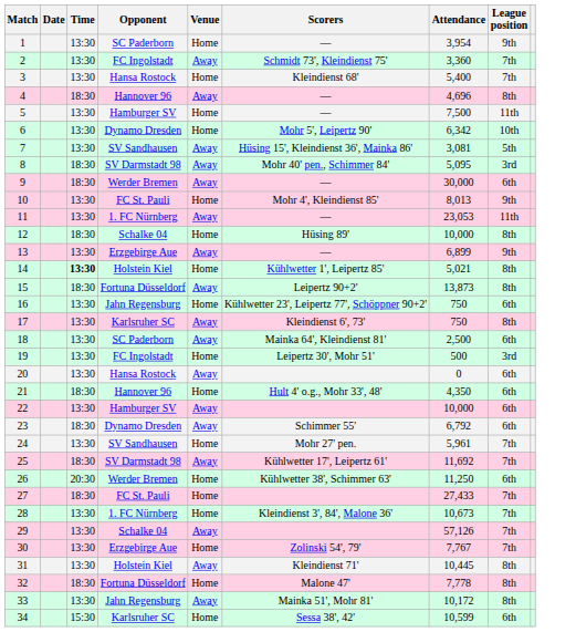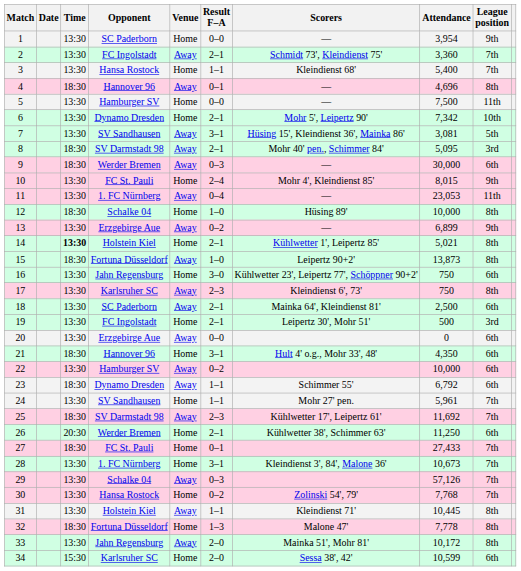 <table class="wikitable sortable" style="text-align:center">
 <tr>
 <th>Match</th>
 <th>Date</th>
 <th>Time</th>
 <th>Opponent</th>
 <th>Venue</th>
+<th>Result<br>F–A</th>
 <th class="unsortable">Scorers</th>
 <th>Attendance</th>
 <th>League<br>position</th>
 <th class="unsortable"></th>
 </tr>
 <tr bgcolor="#f3f3f3">
 <td>1</td>
 <td></td>
 <td>13:30</td>
 <td><a href='#'>SC Paderborn</a></td>
 <td>Home</td>
+<td>0–0</td>
 <td>—</td>
 <td>3,954</td>
 <td>9th</td>
 <td></td>
 </tr>
 <tr bgcolor="#d0ffe3">
 <td>2</td>
 <td></td>
 <td>13:30</td>
 <td><a href='#'>FC Ingolstadt</a></td>
 <td><a href='#'>Away</a></td>
+<td>2–1</td>
 <td><a href='#'>Schmidt</a> 73', <a href='#'>Kleindienst</a> 75'</td>
 <td>3,360</td>
 <td>7th</td>
 <td></td>
 </tr>
 <tr bgcolor="#f3f3f3">
 <td>3</td>
 <td></td>
 <td>13:30</td>
 <td><a href='#'>Hansa Rostock</a></td>
 <td>Home</td>
+<td>1–1</td>
 <td>Kleindienst 68'</td>
 <td>5,400</td>
 <td>7th</td>
 <td></td>
 </tr>
 <tr bgcolor="#ffd0e3">
 <td>4</td>
 <td></td>
 <td>18:30</td>
 <td><a href='#'>Hannover 96</a></td>
 <td><a href='#'>Away</a></td>
+<td>0–1</td>
 <td>—</td>
 <td>4,696</td>
 <td>8th</td>
 <td></td>
 </tr>
 <tr bgcolor="#f3f3f3">
 <td>5</td>
 <td></td>
 <td>13:30</td>
 <td><a href='#'>Hamburger SV</a></td>
 <td>Home</td>
+<td>0–0</td>
 <td>—</td>
 <td>7,500</td>
 <td>11th</td>
 <td></td>
 </tr>
 <tr bgcolor="#d0ffe3">
 <td>6</td>
 <td></td>
 <td>13:30</td>
 <td><a href='#'>Dynamo Dresden</a></td>
 <td>Home</td>
+<td>2–1</td>
 <td><a href='#'>Mohr</a> 5', <a href='#'>Leipertz</a> 90'</td>
-<td>6,342</td>
+<td>7,342</td>
 <td>10th</td>
 <td></td>
 </tr>
 <tr bgcolor="#d0ffe3">
 <td>7</td>
 <td></td>
 <td>13:30</td>
 <td><a href='#'>SV Sandhausen</a></td>
 <td><a href='#'>Away</a></td>
+<td>3–1</td>
 <td><a href='#'>Hüsing</a> 15', Kleindienst 36', <a href='#'>Mainka</a> 86'</td>
 <td>3,081</td>
 <td>5th</td>
 <td></td>
 </tr>
 <tr bgcolor="#d0ffe3">
 <td>8</td>
 <td></td>
 <td>18:30</td>
 <td><a href='#'>SV Darmstadt 98</a></td>
 <td><a href='#'>Away</a></td>
+<td>2–1</td>
 <td>Mohr 40' <a href='#'>pen.</a>, <a href='#'>Schimmer</a> 84'</td>
 <td>5,095</td>
 <td>3rd</td>
 <td></td>
 </tr>
 <tr bgcolor="#ffd0e3">
 <td>9</td>
 <td></td>
 <td>18:30</td>
 <td><a href='#'>Werder Bremen</a></td>
 <td><a href='#'>Away</a></td>
+<td>0–3</td>
 <td>—</td>
 <td>30,000</td>
 <td>6th</td>
 <td></td>
 </tr>
 <tr bgcolor="#ffd0e3">
 <td>10</td>
 <td></td>
 <td>13:30</td>
 <td><a href='#'>FC St. Pauli</a></td>
 <td>Home</td>
+<td>2–4</td>
 <td>Mohr 4', Kleindienst 85'</td>
-<td>8,013</td>
+<td>8,015</td>
 <td>9th</td>
 <td></td>
 </tr>
 <tr bgcolor="#ffd0e3">
 <td>11</td>
 <td></td>
 <td>13:30</td>
 <td><a href='#'>1. FC Nürnberg</a></td>
 <td><a href='#'>Away</a></td>
+<td>0–4</td>
 <td>—</td>
 <td>23,053</td>
 <td>11th</td>
 <td></td>
 </tr>
 <tr bgcolor="#d0ffe3">
 <td>12</td>
 <td></td>
 <td>18:30</td>
 <td><a href='#'>Schalke 04</a></td>
 <td>Home</td>
+<td>1–0</td>
 <td>Hüsing 89'</td>
 <td>10,000</td>
 <td>8th</td>
 <td></td>
 </tr>
 <tr bgcolor="#ffd0e3">
 <td>13</td>
 <td></td>
 <td>13:30</td>
 <td><a href='#'>Erzgebirge Aue</a></td>
 <td><a href='#'>Away</a></td>
+<td>0–2</td>
 <td>—</td>
 <td>6,899</td>
 <td>9th</td>
 <td></td>
 </tr>
 <tr bgcolor="#d0ffe3">
 <td>14</td>
 <td></td>
 <td><strong>13:30</strong></td>
 <td><a href='#'>Holstein Kiel</a></td>
 <td>Home</td>
+<td>2–1</td>
 <td><a href='#'>Kühlwetter</a> 1', Leipertz 85'</td>
 <td>5,021</td>
 <td>8th</td>
 <td></td>
 </tr>
 <tr bgcolor="#d0ffe3">
 <td>15</td>
 <td></td>
 <td>18:30</td>
 <td><a href='#'>Fortuna Düsseldorf</a></td>
 <td><a href='#'>Away</a></td>
+<td>1–0</td>
 <td>Leipertz 90+2'</td>
 <td>13,873</td>
 <td>8th</td>
 <td></td>
 </tr>
 <tr bgcolor="#d0ffe3">
 <td>16</td>
 <td></td>
 <td>13:30</td>
 <td><a href='#'>Jahn Regensburg</a></td>
 <td>Home</td>
+<td>3–0</td>
 <td>Kühlwetter 23', Leipertz 77', <a href='#'>Schöppner</a> 90+2'</td>
 <td>750</td>
 <td>6th</td>
 <td></td>
 </tr>
 <tr bgcolor="#ffd0e3">
 <td>17</td>
 <td></td>
 <td>13:30</td>
 <td><a href='#'>Karlsruher SC</a></td>
 <td><a href='#'>Away</a></td>
+<td>2–3</td>
 <td>Kleindienst 6', 73'</td>
 <td>750</td>
 <td>8th</td>
 <td></td>
 </tr>
 <tr bgcolor="#d0ffe3">
 <td>18</td>
 <td></td>
 <td>13:30</td>
 <td><a href='#'>SC Paderborn</a></td>
 <td><a href='#'>Away</a></td>
+<td>2–1</td>
 <td>Mainka 64', Kleindienst 81'</td>
 <td>2,500</td>
 <td>6th</td>
 <td></td>
 </tr>
 <tr bgcolor="#d0ffe3">
 <td>19</td>
 <td></td>
 <td>13:30</td>
 <td><a href='#'>FC Ingolstadt</a></td>
 <td>Home</td>
+<td>2–1</td>
 <td>Leipertz 30', Mohr 51'</td>
 <td>500</td>
 <td>3rd</td>
 <td></td>
 </tr>
 <tr bgcolor="#f3f3f3">
 <td>20</td>
 <td></td>
 <td>13:30</td>
-<td><a href='#'>Hansa Rostock</a></td>
+<td><a href='#'>Erzgebirge Aue</a></td>
 <td><a href='#'>Away</a></td>
+<td>0–0</td>
 <td></td>
 <td>0</td>
 <td>6th</td>
 <td></td>
 </tr>
 <tr bgcolor="#d0ffe3">
 <td>21</td>
 <td></td>
 <td>18:30</td>
 <td><a href='#'>Hannover 96</a></td>
 <td>Home</td>
+<td>3–1</td>
 <td><a href='#'>Hult</a> 4' o.g., Mohr 33', 48'</td>
 <td>4,350</td>
 <td>6th</td>
 <td></td>
 </tr>
 <tr bgcolor="#ffd0e3">
 <td>22</td>
 <td></td>
 <td>13:30</td>
 <td><a href='#'>Hamburger SV</a></td>
 <td><a href='#'>Away</a></td>
+<td>0–2</td>
 <td></td>
 <td>10,000</td>
 <td>6th</td>
 <td></td>
 </tr>
 <tr bgcolor="#f3f3f3">
 <td>23</td>
 <td></td>
 <td>18:30</td>
 <td><a href='#'>Dynamo Dresden</a></td>
 <td><a href='#'>Away</a></td>
+<td>1–1</td>
 <td>Schimmer 55'</td>
 <td>6,792</td>
 <td>6th</td>
 <td></td>
 </tr>
 <tr bgcolor="#f3f3f3">
 <td>24</td>
 <td></td>
 <td>13:30</td>
 <td><a href='#'>SV Sandhausen</a></td>
 <td>Home</td>
+<td>1–1</td>
 <td>Mohr 27' pen.</td>
 <td>5,961</td>
 <td>7th</td>
 <td></td>
 </tr>
 <tr bgcolor="#ffd0e3">
 <td>25</td>
 <td></td>
 <td>18:30</td>
 <td><a href='#'>SV Darmstadt 98</a></td>
 <td><a href='#'>Away</a></td>
+<td>2–3</td>
 <td>Kühlwetter 17', Leipertz 61'</td>
 <td>11,692</td>
 <td>7th</td>
 <td></td>
 </tr>
 <tr bgcolor="#d0ffe3">
 <td>26</td>
 <td></td>
 <td>20:30</td>
 <td><a href='#'>Werder Bremen</a></td>
 <td>Home</td>
+<td>2–1</td>
 <td>Kühlwetter 38', Schimmer 63'</td>
 <td>11,250</td>
 <td>6th</td>
 <td></td>
 </tr>
 <tr bgcolor="#ffd0e3">
 <td>27</td>
 <td></td>
 <td>18:30</td>
 <td><a href='#'>FC St. Pauli</a></td>
 <td>Home</td>
+<td>0–1</td>
 <td></td>
 <td>27,433</td>
 <td>7th</td>
 <td></td>
 </tr>
 <tr bgcolor="#d0ffe3">
 <td>28</td>
 <td></td>
 <td>13:30</td>
 <td><a href='#'>1. FC Nürnberg</a></td>
 <td>Home</td>
+<td>3–1</td>
 <td>Kleindienst 3', 84', <a href='#'>Malone</a> 36'</td>
 <td>10,673</td>
 <td>7th</td>
 <td></td>
 </tr>
 <tr bgcolor="#ffd0e3">
 <td>29</td>
 <td></td>
 <td>13:30</td>
 <td><a href='#'>Schalke 04</a></td>
 <td><a href='#'>Away</a></td>
+<td>0–3</td>
 <td></td>
 <td>57,126</td>
 <td>7th</td>
 <td></td>
 </tr>
 <tr bgcolor="#ffd0e3">
 <td>30</td>
 <td></td>
 <td>13:30</td>
-<td><a href='#'>Erzgebirge Aue</a></td>
+<td><a href='#'>Hansa Rostock</a></td>
 <td>Home</td>
+<td>0–2</td>
 <td><a href='#'>Zolinski</a> 54', 79'</td>
-<td>7,767</td>
+<td>7,768</td>
 <td>7th</td>
 <td></td>
 </tr>
 <tr bgcolor="#f3f3f3">
 <td>31</td>
 <td></td>
 <td>13:30</td>
 <td><a href='#'>Holstein Kiel</a></td>
 <td><a href='#'>Away</a></td>
+<td>1–1</td>
 <td>Kleindienst 71'</td>
 <td>10,445</td>
 <td>8th</td>
 <td></td>
 </tr>
 <tr bgcolor="#ffd0e3">
 <td>32</td>
 <td></td>
 <td>18:30</td>
 <td><a href='#'>Fortuna Düsseldorf</a></td>
 <td>Home</td>
+<td>1–3</td>
 <td>Malone 47'</td>
 <td>7,778</td>
 <td>8th</td>
 <td></td>
 </tr>
 <tr bgcolor="#d0ffe3">
 <td>33</td>
 <td></td>
 <td>13:30</td>
 <td><a href='#'>Jahn Regensburg</a></td>
 <td><a href='#'>Away</a></td>
+<td>2–0</td>
 <td>Mainka 51', Mohr 81'</td>
 <td>10,172</td>
 <td>8th</td>
 <td></td>
 </tr>
 <tr bgcolor="#d0ffe3">
 <td>34</td>
 <td></td>
 <td>15:30</td>
 <td><a href='#'>Karlsruher SC</a></td>
 <td>Home</td>
+<td>2–0</td>
 <td><a href='#'>Sessa</a> 38', 42'</td>
 <td>10,599</td>
 <td>6th</td>
 <td></td>
 </tr>
 </table>
